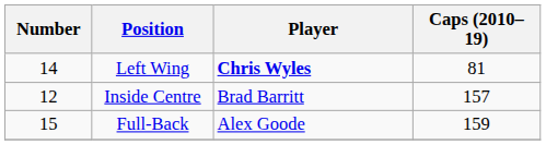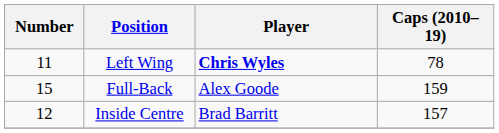 <table class="wikitable sticky-header">
 <tr>
 <th width=70>Number</th>
 <th width=100><a href='#'>Position</a></th>
 <th width=170>Player</th>
 <th width=105>Caps (2010–19)</th>
 </tr>
 <tr>
-<td align=center>14</td>
+<td align=center>11</td>
 <td align=center><a href='#'>Left Wing</a></td>
 <td><strong> <a href='#'>Chris Wyles</a></strong></td>
-<td align=center>81</td>
+<td align=center>78</td>
+</tr>
+<tr>
+<td align=center>15</td>
+<td align=center><a href='#'>Full-Back</a></td>
+<td> <a href='#'>Alex Goode</a></td>
+<td align=center>159</td>
 </tr>
 <tr>
 <td align=center>12</td>
 <td align=center><a href='#'>Inside Centre</a></td>
 <td> <a href='#'>Brad Barritt</a></td>
 <td align=center>157</td>
 </tr>
 <tr>
-<td align=center>15</td>
-<td align=center><a href='#'>Full-Back</a></td>
-<td> <a href='#'>Alex Goode</a></td>
-<td align=center>159</td>
-</tr>
-<tr>
 </tr>
 </table>
